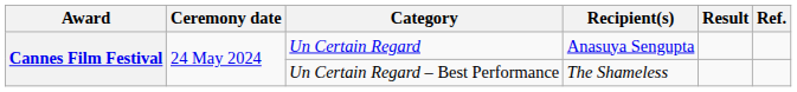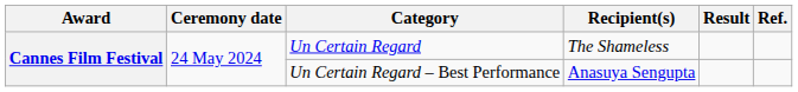 <table class="wikitable sortable plainrowheaders">
 <tr>
 <th scope="col">Award</th>
 <th scope="col">Ceremony date</th>
 <th scope="col">Category</th>
 <th scope="col">Recipient(s)</th>
 <th scope="col">Result</th>
 <th scope="col">Ref.</th>
 </tr>
 <tr>
 <th rowspan="2" scope="row"><a href='#'>Cannes Film Festival</a></th>
 <td rowspan="2"><a href='#'>24 May 2024</a></td>
 <td><em><a href='#'>Un Certain Regard</a></em></td>
-<td><a href='#'>Anasuya Sengupta</a></td>
+<td><em>The Shameless</em></td>
 <td></td>
 <td align="center"></td>
 </tr>
 <tr>
 <td><em>Un Certain Regard</em> – Best Performance</td>
-<td><em>The Shameless</em></td>
+<td><a href='#'>Anasuya Sengupta</a></td>
 <td></td>
 <td align="center"></td>
 </tr>
 </table>
